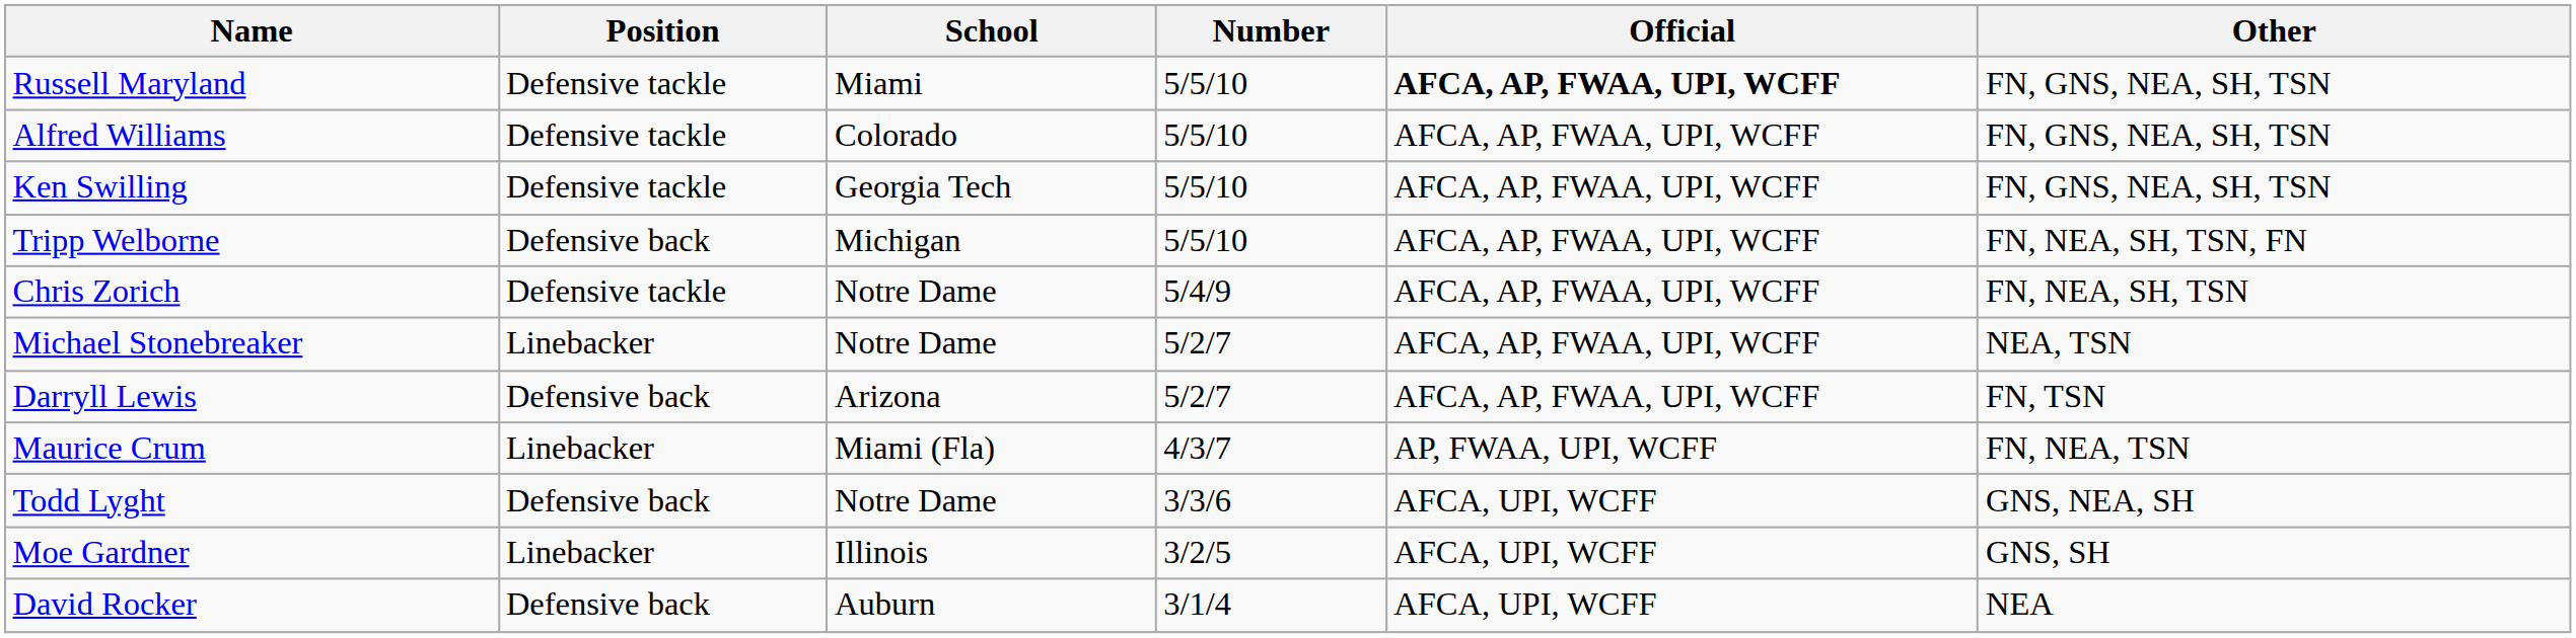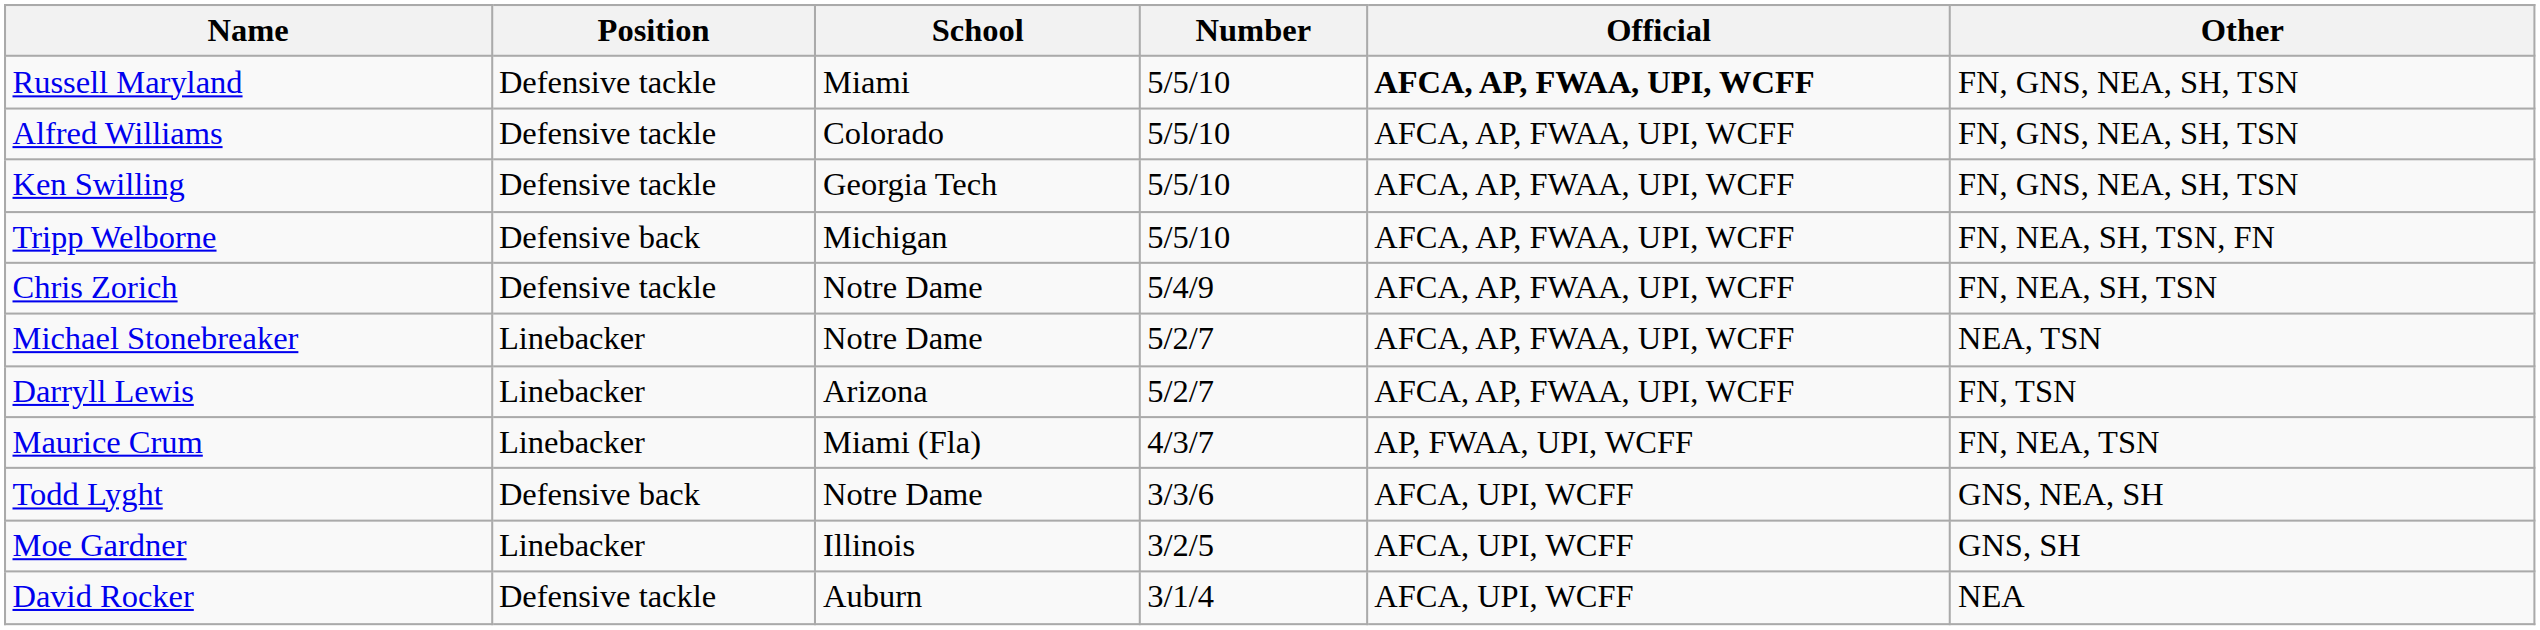 <table class="wikitable sortable">
 <tr>
 <th bgcolor="#DDDDFF" width="15%">Name</th>
 <th bgcolor="#DDDDFF" width="10%">Position</th>
 <th bgcolor="#DDDDFF" width="10%">School</th>
 <th bgcolor="#DDDDFF" width="7%">Number</th>
 <th bgcolor="#DDDDFF" width="18%">Official</th>
 <th bgcolor="#DDDDFF" width="18%">Other</th>
 </tr>
 <tr align="left">
 <td><a href='#'>Russell Maryland</a></td>
 <td>Defensive tackle</td>
 <td>Miami</td>
 <td>5/5/10</td>
 <td><strong>AFCA, AP, FWAA, UPI, WCFF</strong></td>
 <td>FN, GNS, NEA, SH, TSN</td>
 </tr>
 <tr align="left">
 <td><a href='#'>Alfred Williams</a></td>
 <td>Defensive tackle</td>
 <td>Colorado</td>
 <td>5/5/10</td>
 <td>AFCA, AP, FWAA, UPI, WCFF</td>
 <td>FN, GNS, NEA, SH, TSN</td>
 </tr>
 <tr align="left">
 <td><a href='#'>Ken Swilling</a></td>
 <td>Defensive tackle</td>
 <td>Georgia Tech</td>
 <td>5/5/10</td>
 <td>AFCA, AP, FWAA, UPI, WCFF</td>
 <td>FN, GNS, NEA, SH, TSN</td>
 </tr>
 <tr align="left">
 <td><a href='#'>Tripp Welborne</a></td>
 <td>Defensive back</td>
 <td>Michigan</td>
 <td>5/5/10</td>
 <td>AFCA, AP, FWAA, UPI, WCFF</td>
 <td>FN, NEA, SH, TSN, FN</td>
 </tr>
 <tr align="left">
 <td><a href='#'>Chris Zorich</a></td>
 <td>Defensive tackle</td>
 <td>Notre Dame</td>
 <td>5/4/9</td>
 <td>AFCA, AP, FWAA, UPI, WCFF</td>
 <td>FN, NEA, SH, TSN</td>
 </tr>
 <tr align="left">
 <td><a href='#'>Michael Stonebreaker</a></td>
 <td>Linebacker</td>
 <td>Notre Dame</td>
 <td>5/2/7</td>
 <td>AFCA, AP, FWAA, UPI, WCFF</td>
 <td>NEA, TSN</td>
 </tr>
 <tr align="left">
 <td><a href='#'>Darryll Lewis</a></td>
-<td>Defensive back</td>
+<td>Linebacker</td>
 <td>Arizona</td>
 <td>5/2/7</td>
 <td>AFCA, AP, FWAA, UPI, WCFF</td>
 <td>FN, TSN</td>
 </tr>
 <tr align="left">
 <td><a href='#'>Maurice Crum</a></td>
 <td>Linebacker</td>
 <td>Miami (Fla)</td>
 <td>4/3/7</td>
 <td>AP, FWAA, UPI, WCFF</td>
 <td>FN, NEA, TSN</td>
 </tr>
 <tr align="left">
 <td><a href='#'>Todd Lyght</a></td>
 <td>Defensive back</td>
 <td>Notre Dame</td>
 <td>3/3/6</td>
 <td>AFCA, UPI, WCFF</td>
 <td>GNS, NEA, SH</td>
 </tr>
 <tr align="left">
 <td><a href='#'>Moe Gardner</a></td>
 <td>Linebacker</td>
 <td>Illinois</td>
 <td>3/2/5</td>
 <td>AFCA, UPI, WCFF</td>
 <td>GNS, SH</td>
 </tr>
 <tr align="left">
 <td><a href='#'>David Rocker</a></td>
-<td>Defensive back</td>
+<td>Defensive tackle</td>
 <td>Auburn</td>
 <td>3/1/4</td>
 <td>AFCA, UPI, WCFF</td>
 <td>NEA</td>
 </tr>
 </table>
